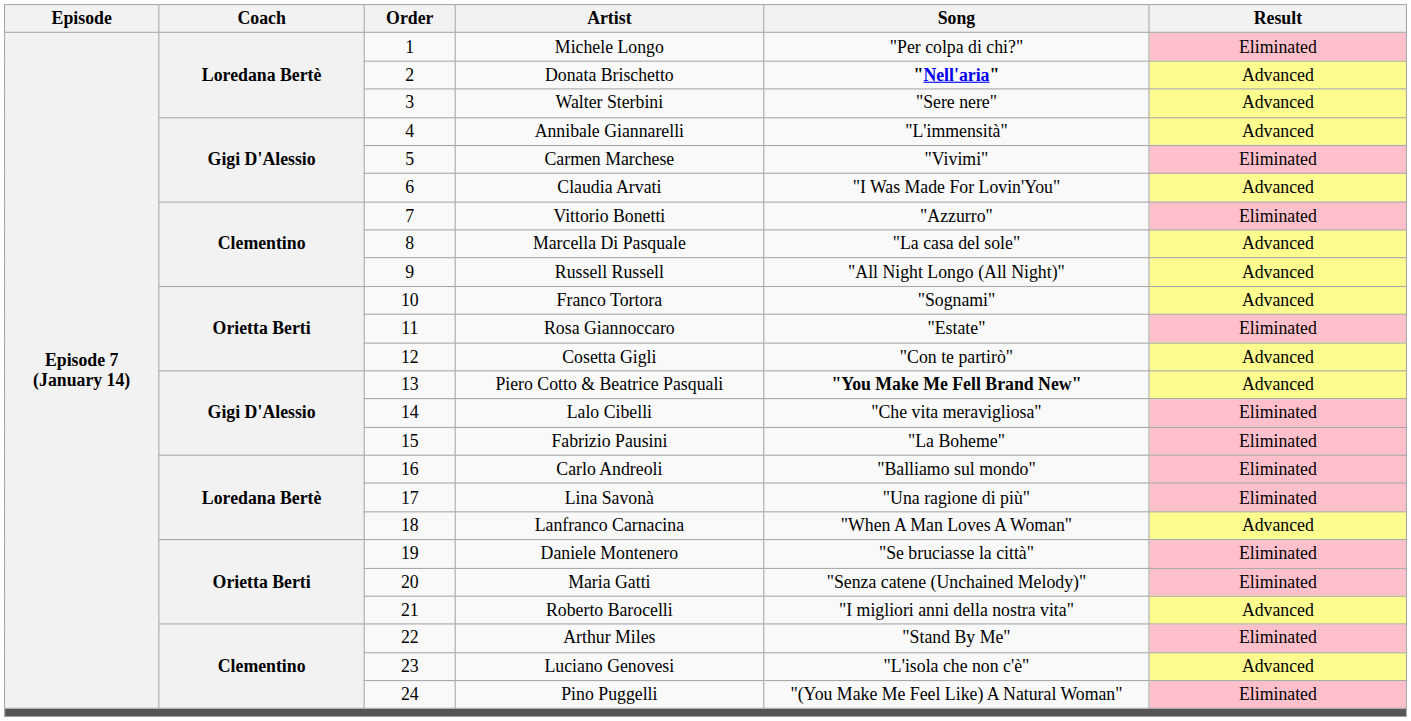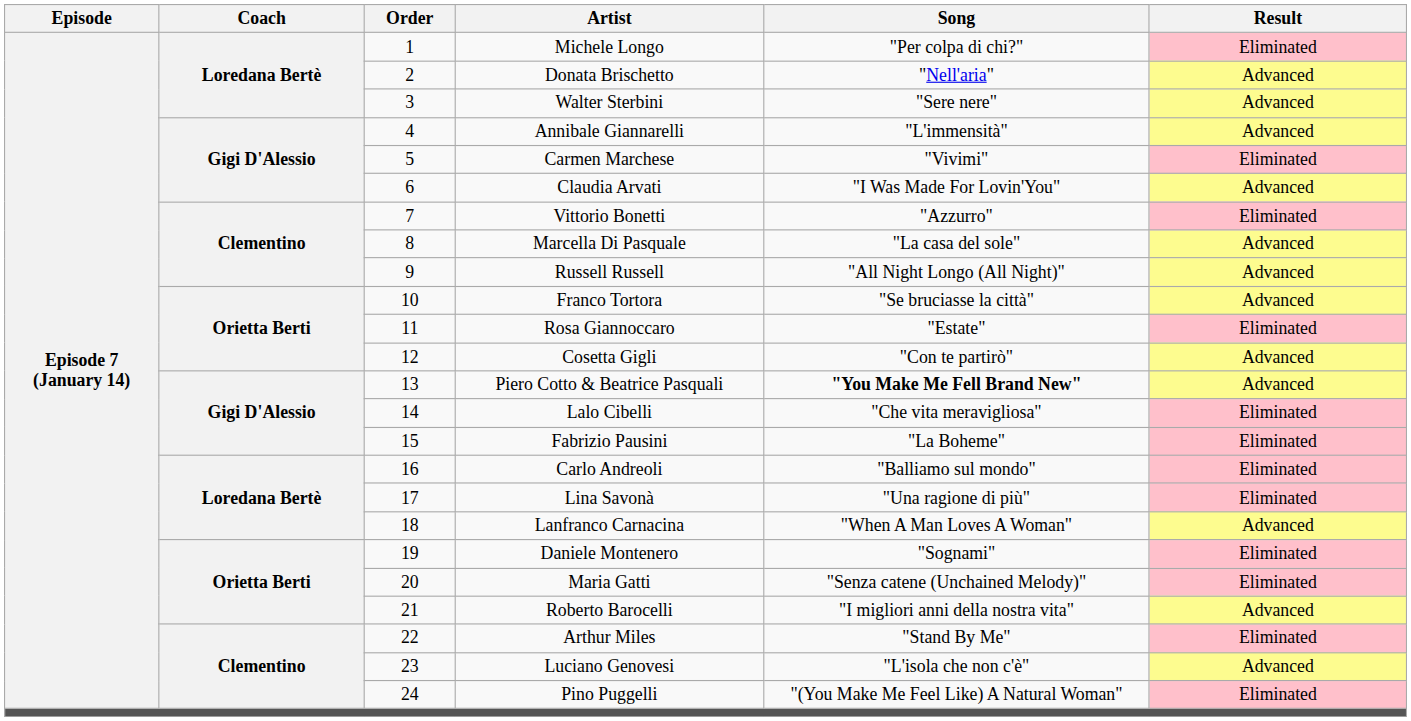 <table class="wikitable" style="text-align: center; width:100%">
 <tr>
 <th style="width:06%">Episode</th>
 <th style="width:08%">Coach</th>
 <th style="width:03%">Order</th>
 <th style="width:12%">Artist</th>
 <th style="width:15%">Song</th>
 <th style="width:10%">Result</th>
 </tr>
 <tr>
 <th rowspan="24">Episode 7 <br> (January 14)</th>
 <th rowspan="3">Loredana Bertè</th>
 <td>1</td>
 <td rowspan="1">Michele Longo</td>
 <td>"Per colpa di chi?"</td>
 <td style="background:pink">Eliminated</td>
 </tr>
 <tr>
 <td>2</td>
 <td>Donata Brischetto</td>
-<td><strong>"<a href='#'>Nell'aria</a>"</strong></td>
+<td>"<a href='#'>Nell'aria</a>"</td>
 <td style="background:#fdfc8f">Advanced</td>
 </tr>
 <tr>
 <td>3</td>
 <td>Walter Sterbini</td>
 <td>"Sere nere"</td>
 <td style="background:#fdfc8f">Advanced</td>
 </tr>
 <tr>
 <th rowspan="3">Gigi D'Alessio</th>
 <td>4</td>
 <td>Annibale Giannarelli</td>
 <td>"L'immensità"</td>
 <td style="background:#fdfc8f">Advanced</td>
 </tr>
 <tr>
 <td>5</td>
 <td>Carmen Marchese</td>
 <td>"Vivimi"</td>
 <td style="background:pink">Eliminated</td>
 </tr>
 <tr>
 <td>6</td>
 <td>Claudia Arvati</td>
 <td>"I Was Made For Lovin'You"</td>
 <td style="background:#fdfc8f">Advanced</td>
 </tr>
 <tr>
 <th rowspan="3">Clementino</th>
 <td>7</td>
 <td>Vittorio Bonetti</td>
 <td>"Azzurro"</td>
 <td style="background:pink">Eliminated</td>
 </tr>
 <tr>
 <td>8</td>
 <td>Marcella Di Pasquale</td>
 <td>"La casa del sole"</td>
 <td style="background:#fdfc8f">Advanced</td>
 </tr>
 <tr>
 <td>9</td>
 <td>Russell Russell</td>
 <td>"All Night Longo (All Night)"</td>
 <td style="background:#fdfc8f">Advanced</td>
 </tr>
 <tr>
 <th rowspan="3">Orietta Berti</th>
 <td>10</td>
 <td>Franco Tortora</td>
-<td>"Sognami"</td>
+<td>"Se bruciasse la città"</td>
 <td style="background:#fdfc8f">Advanced</td>
 </tr>
 <tr>
 <td>11</td>
 <td>Rosa Giannoccaro</td>
 <td>"Estate"</td>
 <td style="background:pink">Eliminated</td>
 </tr>
 <tr>
 <td>12</td>
 <td>Cosetta Gigli</td>
 <td>"Con te partirò"</td>
 <td style="background:#fdfc8f">Advanced</td>
 </tr>
 <tr>
 <th rowspan="3">Gigi D'Alessio</th>
 <td>13</td>
 <td>Piero Cotto & Beatrice Pasquali</td>
 <td><strong>"You Make Me Fell Brand New"</strong></td>
 <td style="background:#fdfc8f">Advanced</td>
 </tr>
 <tr>
 <td>14</td>
 <td>Lalo Cibelli</td>
 <td>"Che vita meravigliosa"</td>
 <td style="background:pink">Eliminated</td>
 </tr>
 <tr>
 <td>15</td>
 <td>Fabrizio Pausini</td>
 <td>"La Boheme"</td>
 <td style="background:pink">Eliminated</td>
 </tr>
 <tr>
 <th rowspan="3">Loredana Bertè</th>
 <td>16</td>
 <td>Carlo Andreoli</td>
 <td>"Balliamo sul mondo"</td>
 <td style="background:pink">Eliminated</td>
 </tr>
 <tr>
 <td>17</td>
 <td>Lina Savonà</td>
 <td>"Una ragione di più"</td>
 <td style="background:pink">Eliminated</td>
 </tr>
 <tr>
 <td>18</td>
 <td>Lanfranco Carnacina</td>
 <td>"When A Man Loves A Woman"</td>
 <td style="background:#fdfc8f">Advanced</td>
 </tr>
 <tr>
 <th rowspan="3">Orietta Berti</th>
 <td>19</td>
 <td>Daniele Montenero</td>
-<td>"Se bruciasse la città"</td>
+<td>"Sognami"</td>
 <td style="background:pink">Eliminated</td>
 </tr>
 <tr>
 <td>20</td>
 <td>Maria Gatti</td>
 <td>"Senza catene (Unchained Melody)"</td>
 <td style="background:pink">Eliminated</td>
 </tr>
 <tr>
 <td>21</td>
 <td>Roberto Barocelli</td>
 <td>"I migliori anni della nostra vita"</td>
 <td style="background:#fdfc8f">Advanced</td>
 </tr>
 <tr>
 <th rowspan="3">Clementino</th>
 <td>22</td>
 <td>Arthur Miles</td>
 <td>"Stand By Me"</td>
 <td style="background:pink">Eliminated</td>
 </tr>
 <tr>
 <td>23</td>
 <td>Luciano Genovesi</td>
 <td>"L'isola che non c'è"</td>
 <td style="background:#fdfc8f">Advanced</td>
 </tr>
 <tr>
 <td>24</td>
 <td>Pino Puggelli</td>
 <td>"(You Make Me Feel Like) A Natural Woman"</td>
 <td style="background:pink">Eliminated</td>
 </tr>
 <tr>
 <th colspan="6" style="background:#555"></th>
 </tr>
 </table>
